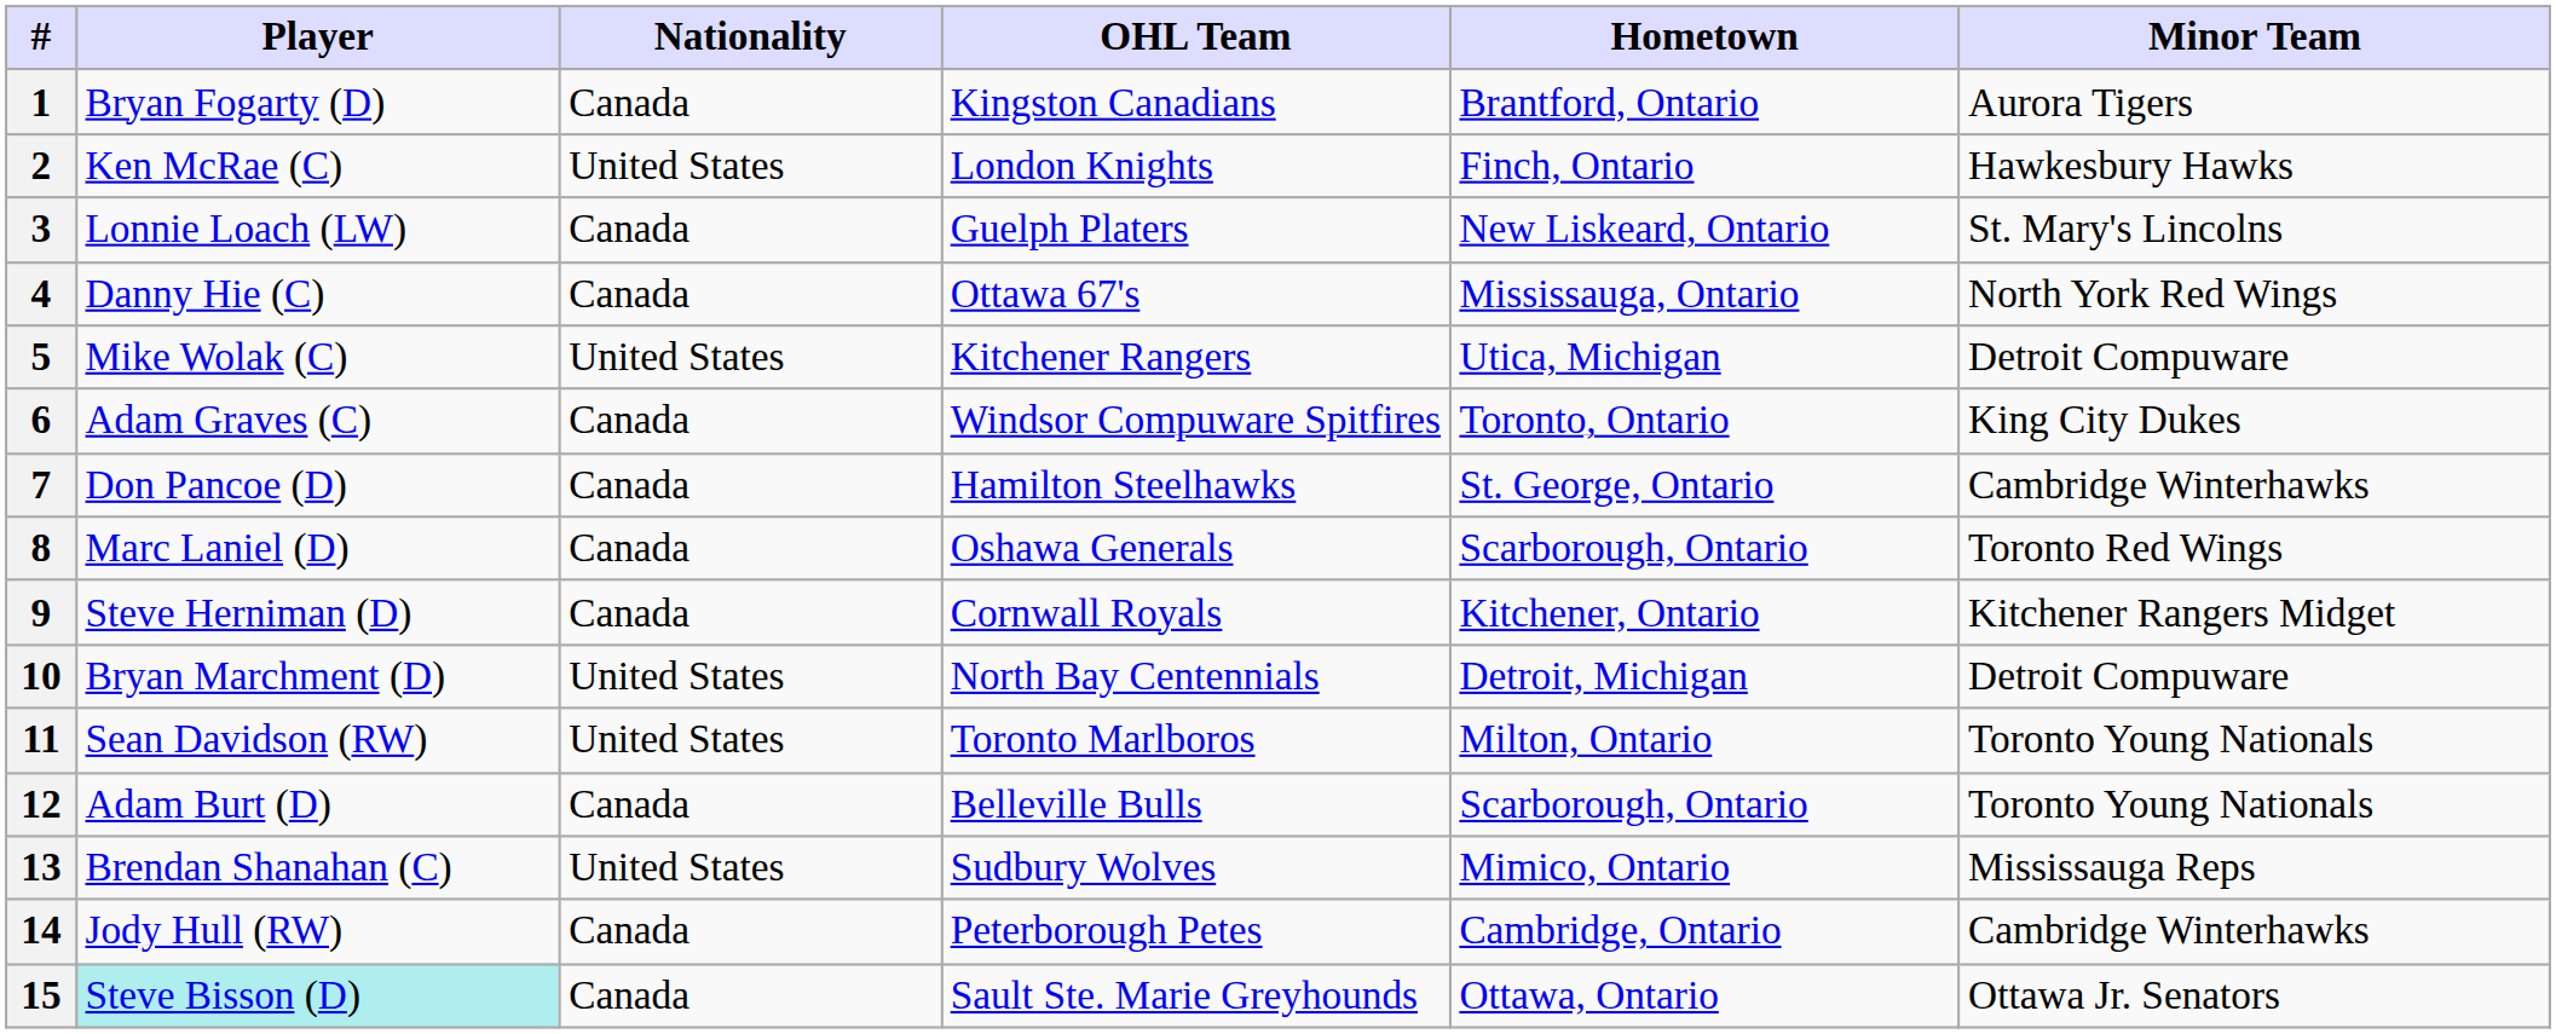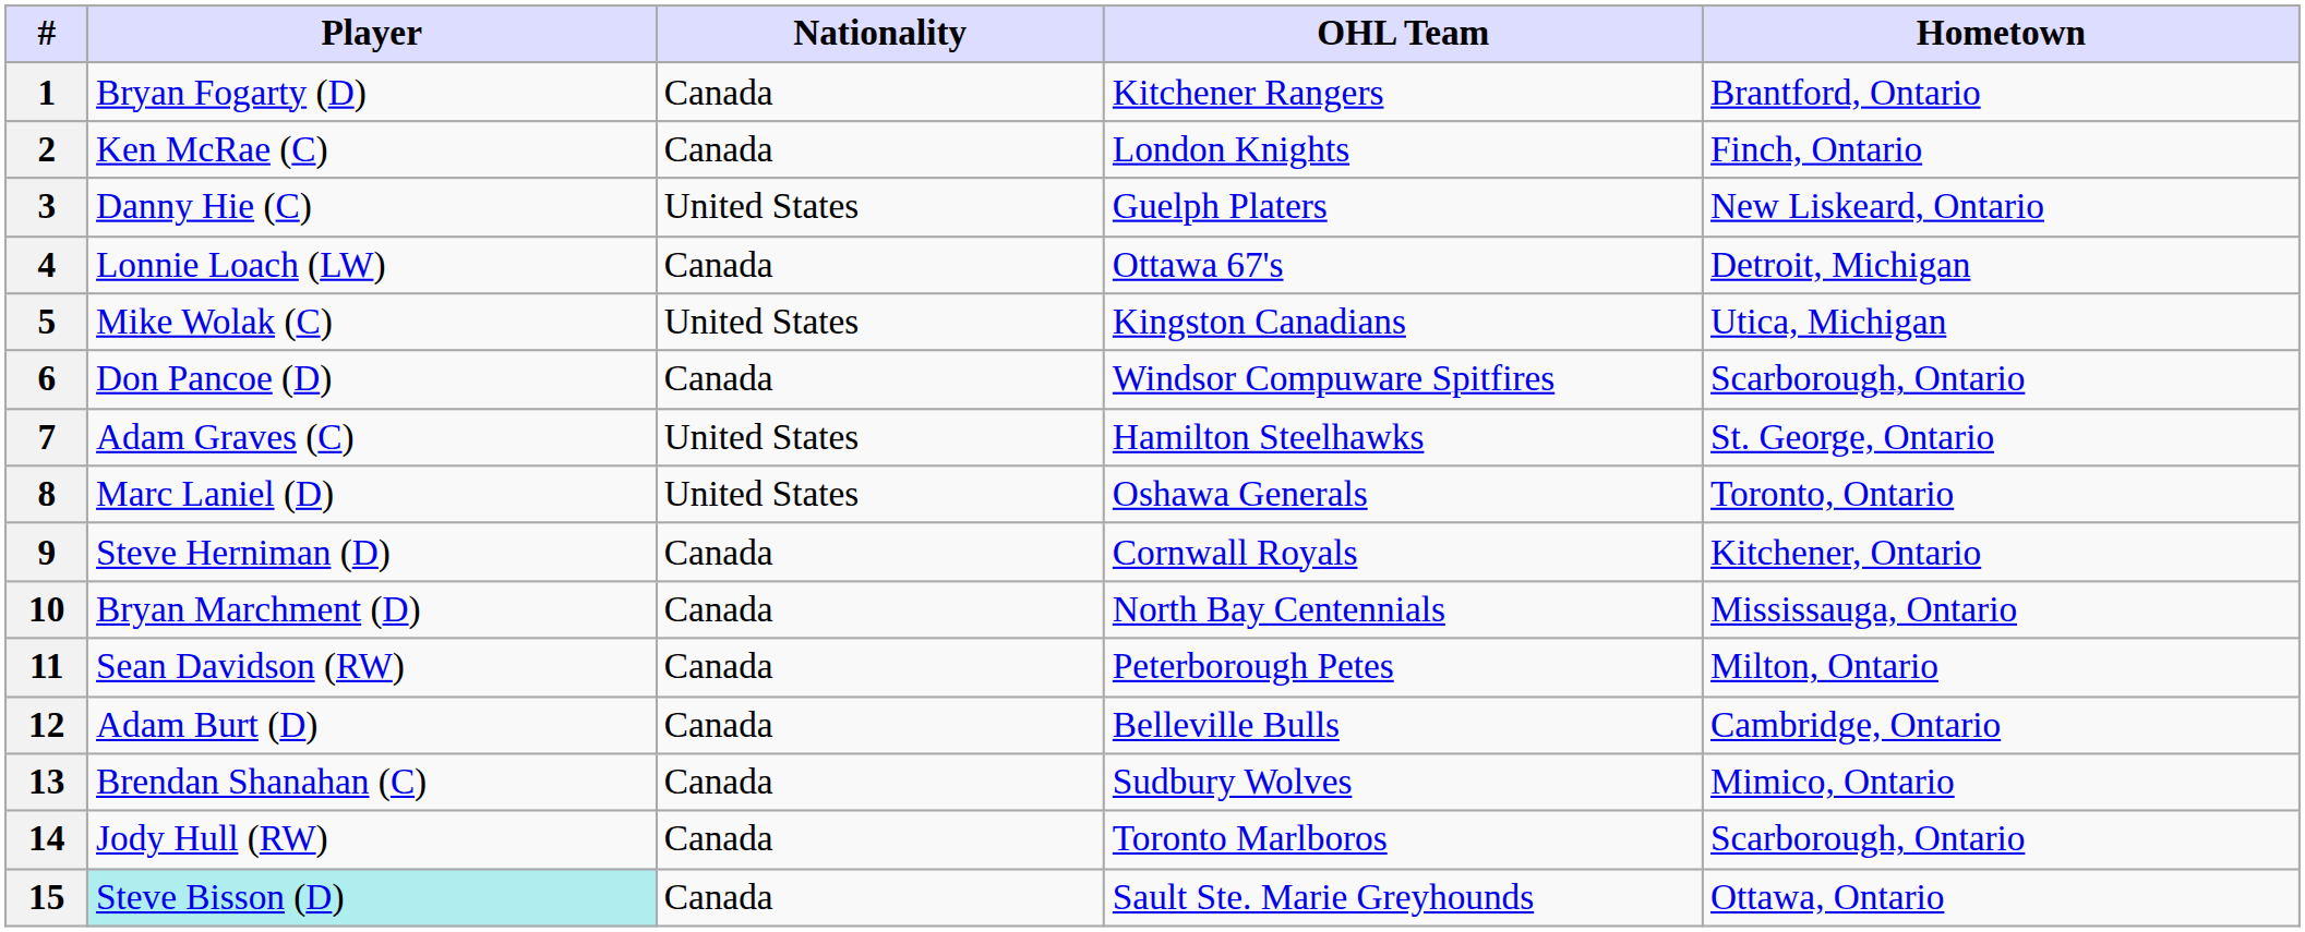 <table class="wikitable">
 <tr>
 <th style="background:#ddf; width:2.75%;">#</th>
 <th style="background:#ddf; width:19.0%;">Player</th>
 <th style="background:#ddf; width:15.0%;">Nationality</th>
 <th style="background:#ddf; width:20.0%;">OHL Team</th>
 <th style="background:#ddf; width:20.0%;">Hometown</th>
-<th style="background:#ddf; width:100.0%;">Minor Team</th>
 </tr>
 <tr>
 <th>1</th>
 <td><a href='#'>Bryan Fogarty</a> (<a href='#'>D</a>)</td>
 <td> Canada</td>
-<td><a href='#'>Kingston Canadians</a></td>
+<td><a href='#'>Kitchener Rangers</a></td>
 <td><a href='#'>Brantford, Ontario</a></td>
-<td>Aurora Tigers</td>
 </tr>
 <tr>
 <th>2</th>
 <td><a href='#'>Ken McRae</a> (<a href='#'>C</a>)</td>
-<td> United States</td>
+<td> Canada</td>
 <td><a href='#'>London Knights</a></td>
 <td><a href='#'>Finch, Ontario</a></td>
-<td>Hawkesbury Hawks</td>
 </tr>
 <tr>
 <th>3</th>
-<td><a href='#'>Lonnie Loach</a> (<a href='#'>LW</a>)</td>
-<td> Canada</td>
+<td><a href='#'>Danny Hie</a> (<a href='#'>C</a>)</td>
+<td> United States</td>
 <td><a href='#'>Guelph Platers</a></td>
 <td><a href='#'>New Liskeard, Ontario</a></td>
-<td>St. Mary's Lincolns</td>
 </tr>
 <tr>
 <th>4</th>
-<td><a href='#'>Danny Hie</a> (<a href='#'>C</a>)</td>
+<td><a href='#'>Lonnie Loach</a> (<a href='#'>LW</a>)</td>
 <td> Canada</td>
 <td><a href='#'>Ottawa 67's</a></td>
-<td><a href='#'>Mississauga, Ontario</a></td>
-<td>North York Red Wings</td>
+<td><a href='#'>Detroit, Michigan</a></td>
 </tr>
 <tr>
 <th>5</th>
 <td><a href='#'>Mike Wolak</a> (<a href='#'>C</a>)</td>
 <td> United States</td>
-<td><a href='#'>Kitchener Rangers</a></td>
+<td><a href='#'>Kingston Canadians</a></td>
 <td><a href='#'>Utica, Michigan</a></td>
-<td>Detroit Compuware</td>
 </tr>
 <tr>
 <th>6</th>
-<td><a href='#'>Adam Graves</a> (<a href='#'>C</a>)</td>
+<td><a href='#'>Don Pancoe</a> (<a href='#'>D</a>)</td>
 <td> Canada</td>
 <td><a href='#'>Windsor Compuware Spitfires</a></td>
-<td><a href='#'>Toronto, Ontario</a></td>
-<td>King City Dukes</td>
+<td><a href='#'>Scarborough, Ontario</a></td>
 </tr>
 <tr>
 <th>7</th>
-<td><a href='#'>Don Pancoe</a> (<a href='#'>D</a>)</td>
-<td> Canada</td>
+<td><a href='#'>Adam Graves</a> (<a href='#'>C</a>)</td>
+<td> United States</td>
 <td><a href='#'>Hamilton Steelhawks</a></td>
 <td><a href='#'>St. George, Ontario</a></td>
-<td>Cambridge Winterhawks</td>
 </tr>
 <tr>
 <th>8</th>
 <td><a href='#'>Marc Laniel</a> (<a href='#'>D</a>)</td>
-<td> Canada</td>
+<td> United States</td>
 <td><a href='#'>Oshawa Generals</a></td>
-<td><a href='#'>Scarborough, Ontario</a></td>
-<td>Toronto Red Wings</td>
+<td><a href='#'>Toronto, Ontario</a></td>
 </tr>
 <tr>
 <th>9</th>
 <td><a href='#'>Steve Herniman</a> (<a href='#'>D</a>)</td>
 <td> Canada</td>
 <td><a href='#'>Cornwall Royals</a></td>
 <td><a href='#'>Kitchener, Ontario</a></td>
-<td>Kitchener Rangers Midget</td>
 </tr>
 <tr>
 <th>10</th>
 <td><a href='#'>Bryan Marchment</a> (<a href='#'>D</a>)</td>
-<td> United States</td>
+<td> Canada</td>
 <td><a href='#'>North Bay Centennials</a></td>
-<td><a href='#'>Detroit, Michigan</a></td>
-<td>Detroit Compuware</td>
+<td><a href='#'>Mississauga, Ontario</a></td>
 </tr>
 <tr>
 <th>11</th>
 <td><a href='#'>Sean Davidson</a> (<a href='#'>RW</a>)</td>
-<td> United States</td>
-<td><a href='#'>Toronto Marlboros</a></td>
+<td> Canada</td>
+<td><a href='#'>Peterborough Petes</a></td>
 <td><a href='#'>Milton, Ontario</a></td>
-<td>Toronto Young Nationals</td>
 </tr>
 <tr>
 <th>12</th>
 <td><a href='#'>Adam Burt</a> (<a href='#'>D</a>)</td>
 <td> Canada</td>
 <td><a href='#'>Belleville Bulls</a></td>
-<td><a href='#'>Scarborough, Ontario</a></td>
-<td>Toronto Young Nationals</td>
+<td><a href='#'>Cambridge, Ontario</a></td>
 </tr>
 <tr>
 <th>13</th>
 <td><a href='#'>Brendan Shanahan</a> (<a href='#'>C</a>)</td>
-<td> United States</td>
+<td> Canada</td>
 <td><a href='#'>Sudbury Wolves</a></td>
 <td><a href='#'>Mimico, Ontario</a></td>
-<td>Mississauga Reps</td>
 </tr>
 <tr>
 <th>14</th>
 <td><a href='#'>Jody Hull</a> (<a href='#'>RW</a>)</td>
 <td> Canada</td>
-<td><a href='#'>Peterborough Petes</a></td>
-<td><a href='#'>Cambridge, Ontario</a></td>
-<td>Cambridge Winterhawks</td>
+<td><a href='#'>Toronto Marlboros</a></td>
+<td><a href='#'>Scarborough, Ontario</a></td>
 </tr>
 <tr>
 <th>15</th>
 <td style="background: paleturquoise;"><a href='#'>Steve Bisson</a> (<a href='#'>D</a>)</td>
 <td> Canada</td>
 <td><a href='#'>Sault Ste. Marie Greyhounds</a></td>
 <td><a href='#'>Ottawa, Ontario</a></td>
-<td>Ottawa Jr. Senators</td>
 </tr>
 </table>
